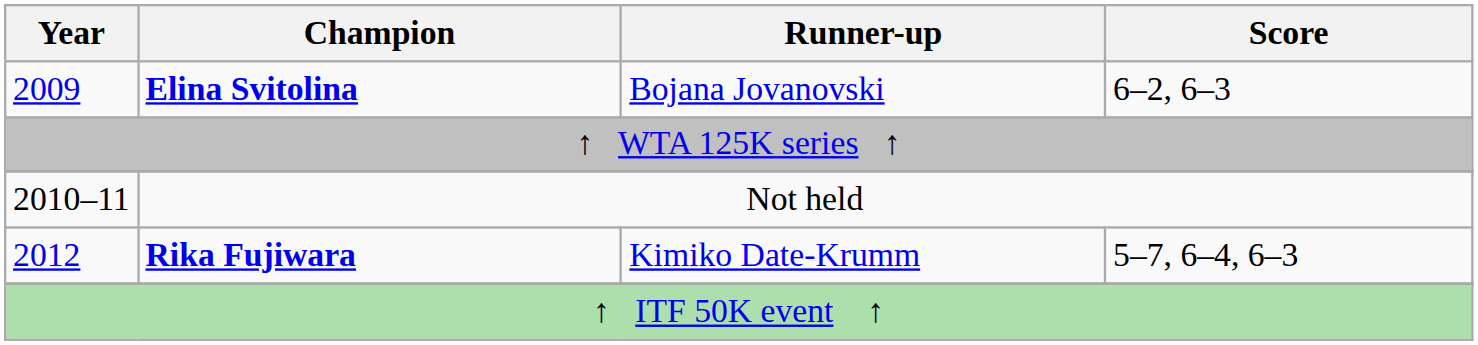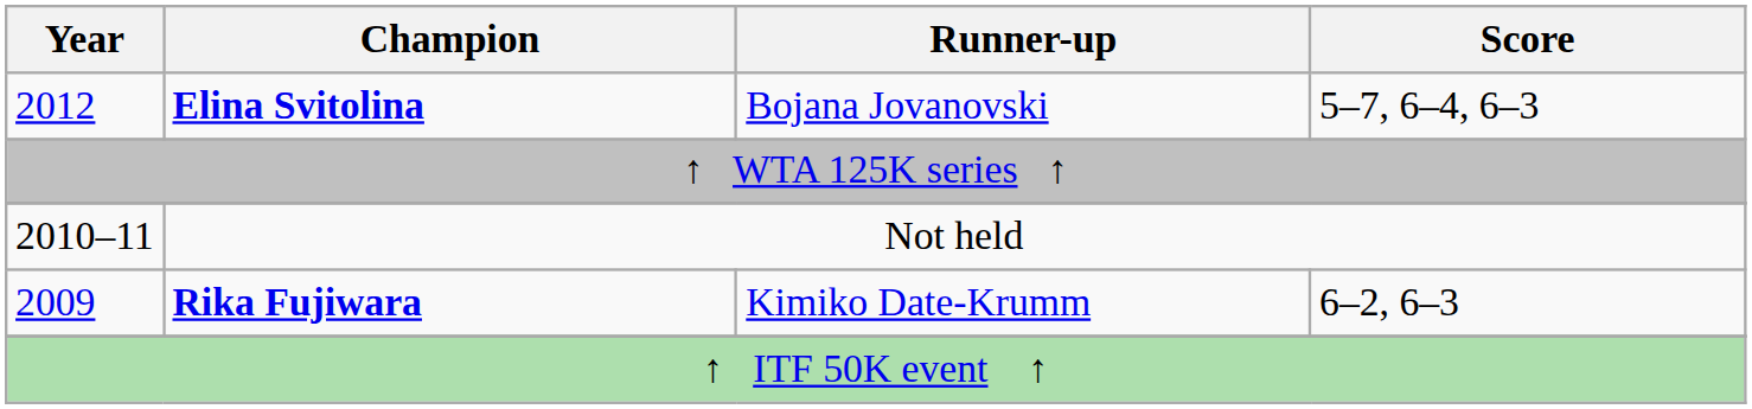 <table class="wikitable" style="font-size:90%">
 <tr>
 <th>Year</th>
 <th width="200">Champion</th>
 <th width="200">Runner-up</th>
 <th width="150">Score</th>
 </tr>
 <tr>
-<td><a href='#'>2009</a></td>
+<td><a href='#'>2012</a></td>
 <td> <strong><a href='#'>Elina Svitolina</a></strong></td>
 <td> <a href='#'>Bojana Jovanovski</a></td>
-<td>6–2, 6–3</td>
+<td>5–7, 6–4, 6–3</td>
 </tr>
 <tr style="background:silver;">
 <td colspan="5" align="center">↑   <a href='#'>WTA 125K series</a>   ↑</td>
 </tr>
 <tr>
 </tr>
 <tr>
 <td>2010–11</td>
 <td colspan=3 align=center>Not held</td>
 </tr>
 <tr>
-<td><a href='#'>2012</a></td>
+<td><a href='#'>2009</a></td>
 <td> <strong><a href='#'>Rika Fujiwara</a></strong></td>
 <td> <a href='#'>Kimiko Date-Krumm</a></td>
-<td>5–7, 6–4, 6–3</td>
+<td>6–2, 6–3</td>
 </tr>
 <tr>
 </tr>
 <tr bgcolor="#addfad">
 <td colspan="5" align="center">↑   <a href='#'>ITF 50K event</a>    ↑</td>
 </tr>
 </table>
